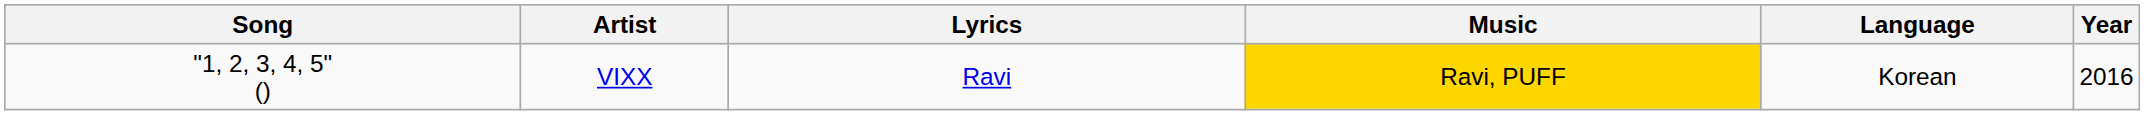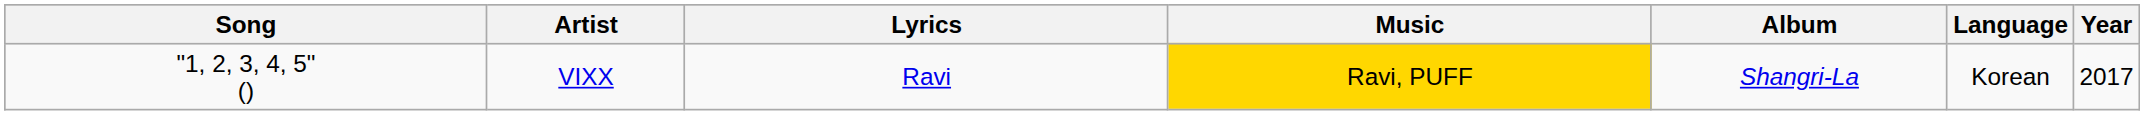 <table class="wikitable sortable" style="margin:0.5em auto; clear:both; font-size:.9em; text-align:center; width:100%">
 <tr>
 <th style="width:25%">Song</th>
 <th style="width:10%">Artist</th>
 <th class="unsortable" style="width:25%">Lyrics</th>
 <th class="unsortable" style="width:25%">Music</th>
+<th style="width:25%">Album</th>
 <th style="width:25%">Language</th>
 <th style="width:25%">Year</th>
 </tr>
 <tr>
 <td>"1, 2, 3, 4, 5" <br>()</td>
 <td><a href='#'>VIXX</a></td>
 <td><a href='#'>Ravi</a></td>
 <td style="background: gold;">Ravi, PUFF</td>
+<td><em><a href='#'>Shangri-La</a></em></td>
 <td>Korean</td>
-<td>2016</td>
+<td>2017</td>
 </tr>
 </table>
